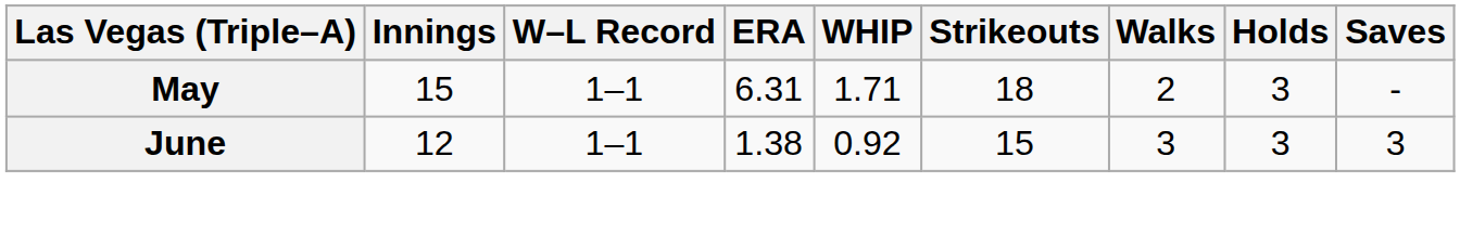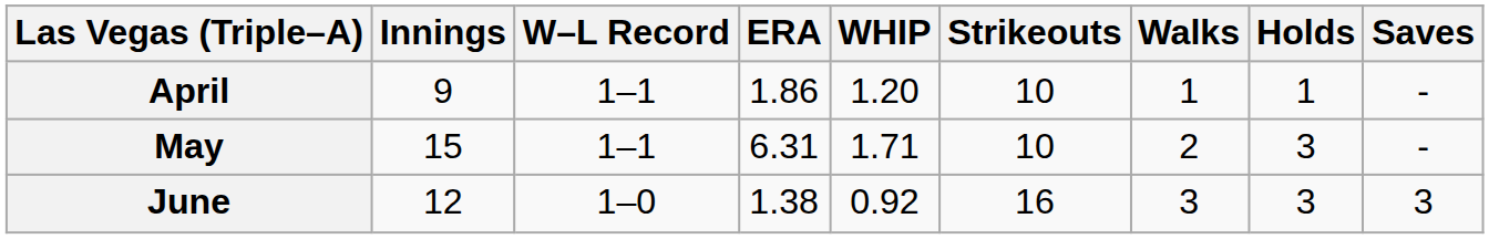 <table border="1" class="wikitable" style="float:right; text-align:center; align=center; margin:10px">
 <tr>
 <th>Las Vegas (Triple–A)</th>
 <th>Innings</th>
 <th>W–L Record</th>
 <th>ERA</th>
 <th>WHIP</th>
 <th>Strikeouts</th>
 <th>Walks</th>
 <th>Holds</th>
 <th>Saves</th>
 </tr>
 <tr>
+<th>April</th>
+<td>9</td>
+<td>1–1</td>
+<td>1.86</td>
+<td>1.20</td>
+<td>10</td>
+<td>1</td>
+<td>1</td>
+<td>-</td>
+</tr>
+<tr>
 <th>May</th>
 <td>15</td>
 <td>1–1</td>
 <td>6.31</td>
 <td>1.71</td>
-<td>18</td>
+<td>10</td>
 <td>2</td>
 <td>3</td>
 <td>-</td>
 </tr>
 <tr>
 <th>June</th>
 <td>12</td>
-<td>1–1</td>
+<td>1–0</td>
 <td>1.38</td>
 <td>0.92</td>
-<td>15</td>
+<td>16</td>
 <td>3</td>
 <td>3</td>
 <td>3</td>
 </tr>
 </table>
